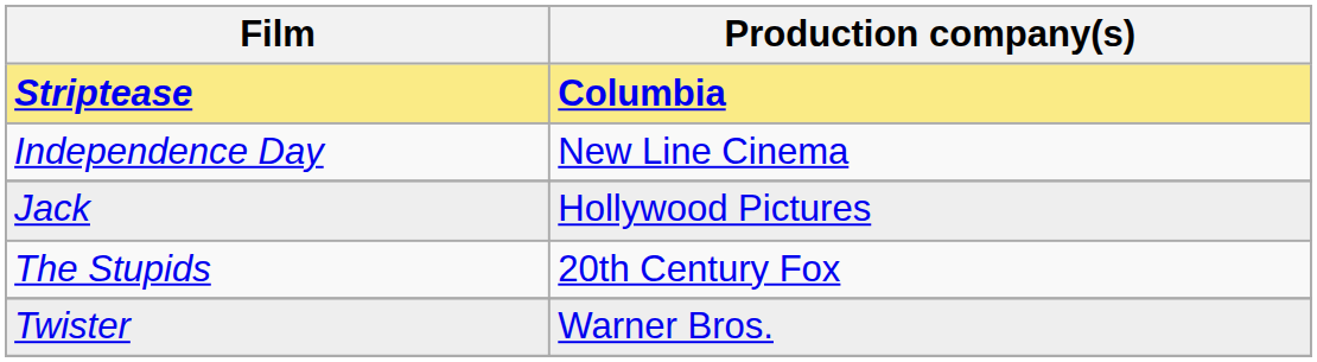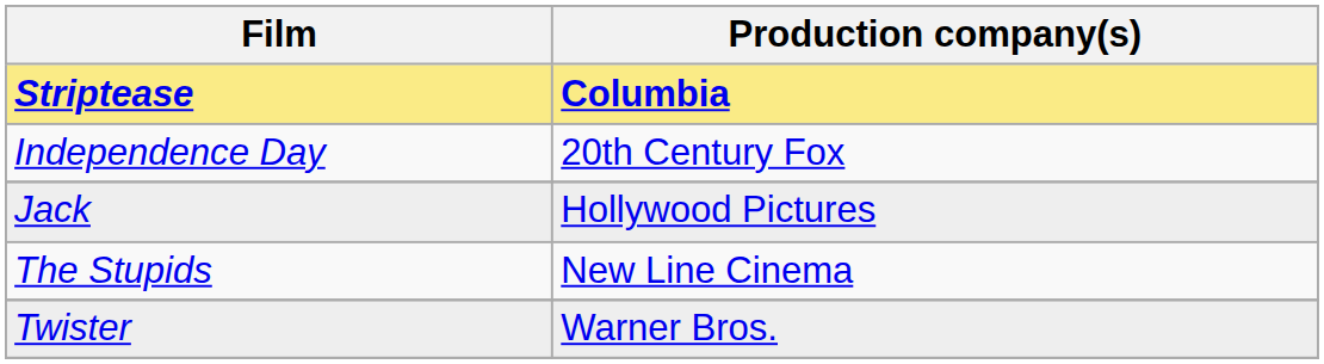 <table class="wikitable">
 <tr>
 <th style="width:25%;">Film</th>
 <th style="width:35%;">Production company(s)</th>
 </tr>
 <tr style="background:#FAEB86">
 <td><strong><em><a href='#'>Striptease</a></em></strong></td>
 <td><strong><a href='#'>Columbia</a></strong></td>
 </tr>
 <tr>
 <td><em><a href='#'>Independence Day</a></em></td>
-<td><a href='#'>New Line Cinema</a></td>
+<td><a href='#'>20th Century Fox</a></td>
 </tr>
 <tr>
 </tr>
 <tr style="background:#eee;">
 <td><em><a href='#'>Jack</a></em></td>
 <td><a href='#'>Hollywood Pictures</a></td>
 </tr>
 <tr>
 <td><em><a href='#'>The Stupids</a></em></td>
-<td><a href='#'>20th Century Fox</a></td>
+<td><a href='#'>New Line Cinema</a></td>
 </tr>
 <tr>
 </tr>
 <tr style="background:#eee;">
 <td><em><a href='#'>Twister</a></em></td>
 <td><a href='#'>Warner Bros.</a></td>
 </tr>
 <tr>
 </tr>
 </table>
